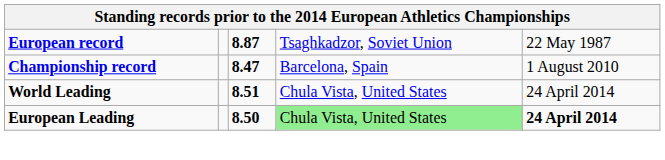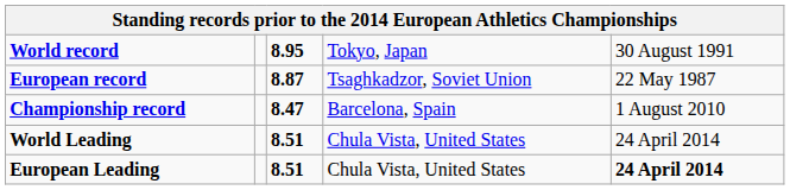 <table class="wikitable" width=75%>
 <tr>
 <th colspan="5">Standing records prior to the 2014 European Athletics Championships</th>
+</tr>
+<tr>
+<td><strong><a href='#'>World record</a></strong></td>
+<td></td>
+<td><strong>8.95</strong></td>
+<td><a href='#'>Tokyo</a>, <a href='#'>Japan</a></td>
+<td>30 August 1991</td>
 </tr>
 <tr>
 <td><strong><a href='#'>European record</a></strong></td>
 <td></td>
 <td><strong>8.87</strong></td>
 <td><a href='#'>Tsaghkadzor</a>, <a href='#'>Soviet Union</a></td>
 <td>22 May 1987</td>
 </tr>
 <tr>
 <td><strong><a href='#'>Championship record</a></strong></td>
 <td></td>
 <td><strong>8.47</strong></td>
 <td><a href='#'>Barcelona</a>, <a href='#'>Spain</a></td>
 <td>1 August 2010</td>
 </tr>
 <tr>
 <td><strong>World Leading</strong></td>
 <td></td>
 <td><strong>8.51</strong></td>
 <td><a href='#'>Chula Vista</a>, <a href='#'>United States</a></td>
 <td>24 April 2014</td>
 </tr>
 <tr>
 <td><strong>European Leading</strong></td>
 <td></td>
-<td><strong>8.50</strong></td>
-<td style="background: lightgreen;">Chula Vista, United States</td>
+<td><strong>8.51</strong></td>
+<td>Chula Vista, United States</td>
 <td><strong>24 April 2014</strong></td>
 </tr>
 </table>
